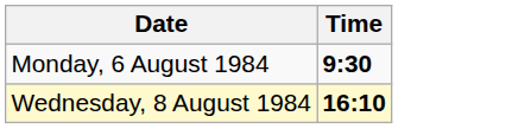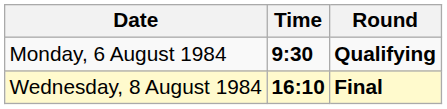 <table class="wikitable">
 <tr>
 <th>Date</th>
 <th>Time</th>
+<th>Round</th>
 </tr>
 <tr>
 <td>Monday, 6 August 1984</td>
 <td><strong>9:30</strong></td>
+<td><strong>Qualifying</strong></td>
 </tr>
 <tr style=background:lemonchiffon>
 <td>Wednesday, 8 August 1984</td>
 <td><strong>16:10</strong></td>
+<td><strong>Final</strong></td>
 </tr>
 </table>
